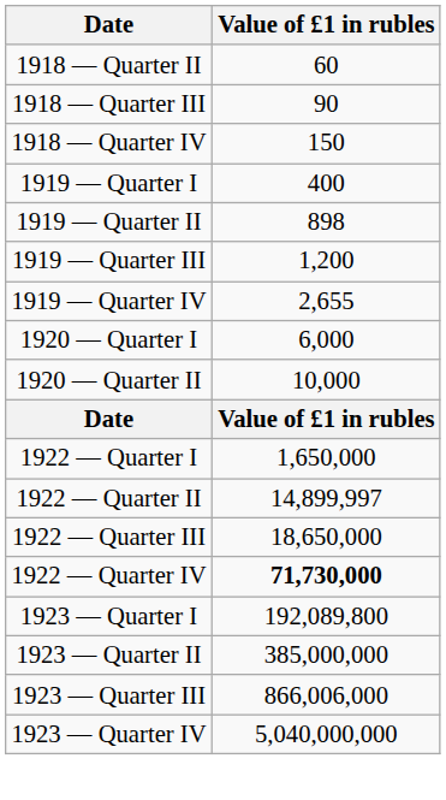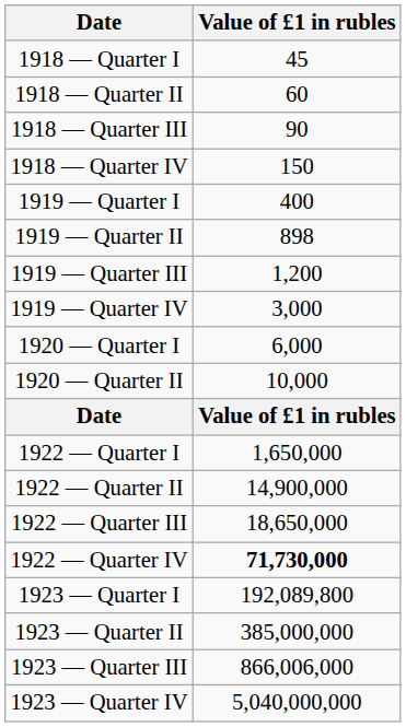 <table class="wikitable" border="1">
 <tr>
 <th>Date</th>
 <th>Value of £1 in rubles</th>
+</tr>
+<tr>
+<td align="center">1918 — Quarter I</td>
+<td align="center">45</td>
 </tr>
 <tr>
 <td align="center">1918 — Quarter II</td>
 <td align="center">60</td>
 </tr>
 <tr>
 <td align="center">1918 — Quarter III</td>
 <td align="center">90</td>
 </tr>
 <tr>
 <td align="center">1918 — Quarter IV</td>
 <td align="center">150</td>
 </tr>
 <tr>
 <td align="center">1919 — Quarter I</td>
 <td align="center">400</td>
 </tr>
 <tr>
 <td align="center">1919 — Quarter II</td>
 <td align="center">898</td>
 </tr>
 <tr>
 <td align="center">1919 — Quarter III</td>
 <td align="center">1,200</td>
 </tr>
 <tr>
 <td align="center">1919 — Quarter IV</td>
-<td align="center">2,655</td>
+<td align="center">3,000</td>
 </tr>
 <tr>
 <td align="center">1920 — Quarter I</td>
 <td align="center">6,000</td>
 </tr>
 <tr>
 <td align="center">1920 — Quarter II</td>
 <td align="center">10,000</td>
 </tr>
 <tr>
 <th>Date</th>
 <th>Value of £1 in rubles</th>
 </tr>
 <tr>
 <td align="center">1922 — Quarter I</td>
 <td align="center">1,650,000</td>
 </tr>
 <tr>
 <td align="center">1922 — Quarter II</td>
-<td align="center">14,899,997</td>
+<td align="center">14,900,000</td>
 </tr>
 <tr>
 <td align="center">1922 — Quarter III</td>
 <td align="center">18,650,000</td>
 </tr>
 <tr>
 <td align="center">1922 — Quarter IV</td>
 <td align="center"><strong>71,730,000</strong></td>
 </tr>
 <tr>
 <td align="center">1923 — Quarter I</td>
 <td align="center">192,089,800</td>
 </tr>
 <tr>
 <td align="center">1923 — Quarter II</td>
 <td align="center">385,000,000</td>
 </tr>
 <tr>
 <td align="center">1923 — Quarter III</td>
 <td align="center">866,006,000</td>
 </tr>
 <tr>
 <td align="center">1923 — Quarter IV</td>
 <td align="center">5,040,000,000</td>
 </tr>
 </table>
